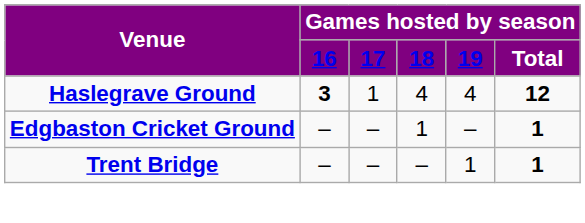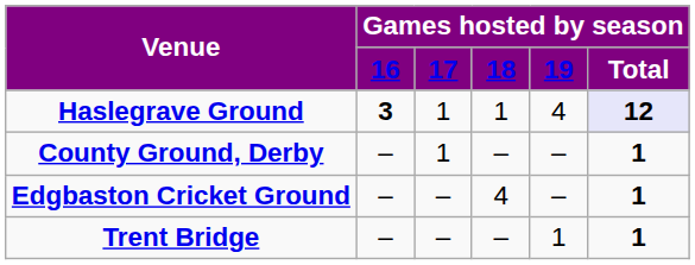 <table class="wikitable" style="font-size:100%">
 <tr>
 <th rowspan=2 style="background:purple; color:white">Venue</th>
 <th colspan=5 style="background:purple; color:white">Games hosted by season</th>
 </tr>
 <tr align=center style="background:purple;">
 <td><strong><a href='#'><span>16</span></a></strong></td>
 <td><strong><a href='#'><span>17</span></a></strong></td>
 <td><strong><a href='#'><span>18</span></a></strong></td>
 <td><strong><a href='#'><span>19</span></a></strong></td>
 <td style="color:white"><strong>Total</strong></td>
 </tr>
 <tr align=center>
 <td><strong><a href='#'>Haslegrave Ground</a></strong></td>
 <td><strong>3</strong></td>
 <td>1</td>
+<td>1</td>
 <td>4</td>
-<td>4</td>
-<td><strong>12</strong></td>
+<td style="background: lavender;"><strong>12</strong></td>
+</tr>
+<tr align=center>
+<td><strong><a href='#'>County Ground, Derby</a></strong></td>
+<td>–</td>
+<td>1</td>
+<td>–</td>
+<td>–</td>
+<td><strong>1</strong></td>
 </tr>
 <tr align=center>
 <td><strong><a href='#'>Edgbaston Cricket Ground</a></strong></td>
 <td>–</td>
 <td>–</td>
-<td>1</td>
+<td>4</td>
 <td>–</td>
 <td><strong>1</strong></td>
 </tr>
 <tr align=center>
 <td><strong><a href='#'>Trent Bridge</a></strong></td>
 <td>–</td>
 <td>–</td>
 <td>–</td>
 <td>1</td>
 <td><strong>1</strong></td>
 </tr>
 </table>
